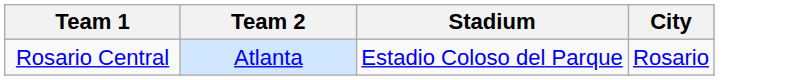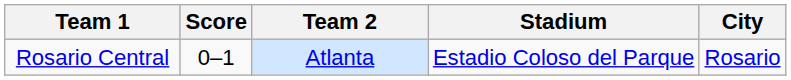 <table class= "wikitable"; style= text-align:center;>
 <tr>
 <th width= 120px>Team 1</th>
+<th width=>Score</th>
 <th width= 120px>Team 2</th>
 <th width=>Stadium</th>
 <th width=>City</th>
 </tr>
 <tr>
 <td><a href='#'>Rosario Central</a></td>
+<td>0–1</td>
 <td bgcolor=#d0e7ff><a href='#'>Atlanta</a></td>
 <td><a href='#'>Estadio Coloso del Parque</a></td>
 <td><a href='#'>Rosario</a></td>
 </tr>
 </table>
